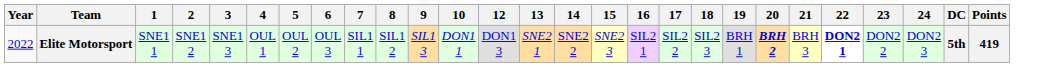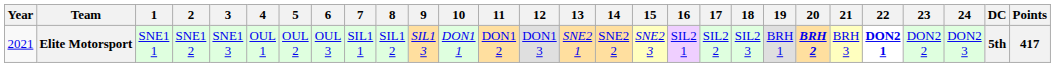 <table class="wikitable" style="text-align:center; font-size:85%">
 <tr>
 <th>Year</th>
 <th>Team</th>
 <th>1</th>
 <th>2</th>
 <th>3</th>
 <th>4</th>
 <th>5</th>
 <th>6</th>
 <th>7</th>
 <th>8</th>
 <th>9</th>
 <th>10</th>
+<th>11</th>
 <th>12</th>
 <th>13</th>
 <th>14</th>
 <th>15</th>
 <th>16</th>
 <th>17</th>
 <th>18</th>
 <th>19</th>
 <th>20</th>
 <th>21</th>
 <th>22</th>
 <th>23</th>
 <th>24</th>
 <th>DC</th>
 <th>Points</th>
 </tr>
 <tr>
-<td><a href='#'>2022</a></td>
+<td><a href='#'>2021</a></td>
 <th nowrap>Elite Motorsport</th>
 <td bgcolor="#dfffdf"><a href='#'>SNE1<br>1</a><br></td>
 <td bgcolor="#dfffdf"><a href='#'>SNE1<br>2</a><br></td>
 <td bgcolor="#dfffdf"><a href='#'>SNE1<br>3</a><br></td>
 <td bgcolor="#dfffdf"><a href='#'>OUL<br>1</a><br></td>
 <td bgcolor="#dfffdf"><a href='#'>OUL<br>2</a><br></td>
 <td bgcolor="#dfffdf"><a href='#'>OUL<br>3</a><br></td>
 <td bgcolor="#dfffdf"><a href='#'>SIL1<br>1</a><br></td>
 <td bgcolor="#dfffdf"><a href='#'>SIL1<br>2</a><br></td>
 <td bgcolor="#ffdf9f"><em><a href='#'>SIL1<br>3</a></em><br></td>
 <td bgcolor="#dfffdf"><em><a href='#'>DON1<br>1</a></em><br></td>
+<td bgcolor="#ffdf9f"><a href='#'>DON1<br>2</a><br></td>
 <td bgcolor="#dfdfdf"><a href='#'>DON1<br>3</a><br></td>
 <td bgcolor="#ffdf9f"><em><a href='#'>SNE2<br>1</a></em><br></td>
 <td bgcolor="#ffdf9f"><a href='#'>SNE2<br>2</a><br></td>
 <td bgcolor="#ffffbf"><em><a href='#'>SNE2<br>3</a></em><br></td>
 <td bgcolor="#efcfff"><a href='#'>SIL2<br>1</a><br></td>
 <td bgcolor="#dfffdf"><a href='#'>SIL2<br>2</a><br></td>
 <td bgcolor="#dfffdf"><a href='#'>SIL2<br>3</a><br></td>
 <td bgcolor="#dfdfdf"><a href='#'>BRH<br>1</a><br></td>
 <td bgcolor="#ffdf9f"><strong><em><a href='#'>BRH<br>2</a></em><br></strong></td>
 <td bgcolor="#ffffbf"><a href='#'>BRH<br>3</a><br></td>
 <td bgcolor="#ffffff"><strong><a href='#'>DON2<br>1</a></strong><br></td>
 <td bgcolor="#dfffdf"><a href='#'>DON2<br>2</a><br></td>
 <td bgcolor="#dfffdf"><a href='#'>DON2<br>3</a><br></td>
 <th>5th</th>
-<th>419</th>
+<th>417</th>
 </tr>
 </table>
